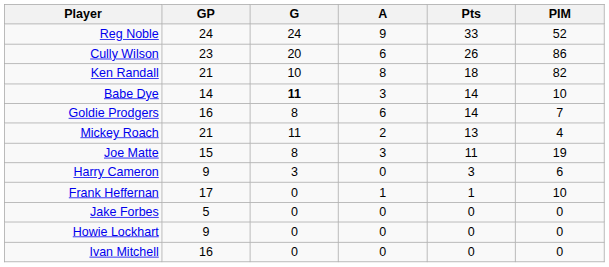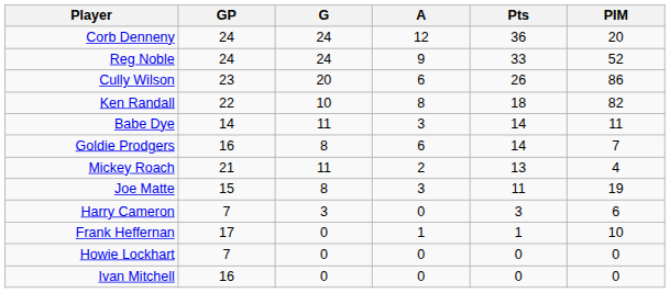 <table class="wikitable sortable">
 <tr ALIGN="center">
 <th bgcolor="#DDDDFF" width="16%">Player</th>
 <th bgcolor="#DDDDFF" width="9%">GP</th>
 <th bgcolor="#DDDDFF" width="9%">G</th>
 <th bgcolor="#DDDDFF" width="9%">A</th>
 <th bgcolor="#DDDDFF" width="9%">Pts</th>
 <th bgcolor="#DDDDFF" width="9%">PIM</th>
+</tr>
+<tr align="center">
+<td align="right"><a href='#'>Corb Denneny</a></td>
+<td>24</td>
+<td>24</td>
+<td>12</td>
+<td>36</td>
+<td>20</td>
 </tr>
 <tr align="center">
 <td align="right"><a href='#'>Reg Noble</a></td>
 <td>24</td>
 <td>24</td>
 <td>9</td>
 <td>33</td>
 <td>52</td>
 </tr>
 <tr align="center">
 <td align="right"><a href='#'>Cully Wilson</a></td>
 <td>23</td>
 <td>20</td>
 <td>6</td>
 <td>26</td>
 <td>86</td>
 </tr>
 <tr align="center">
 <td align="right"><a href='#'>Ken Randall</a></td>
-<td>21</td>
+<td>22</td>
 <td>10</td>
 <td>8</td>
 <td>18</td>
 <td>82</td>
 </tr>
 <tr align="center">
 <td align="right"><a href='#'>Babe Dye</a></td>
 <td>14</td>
-<td><strong>11</strong></td>
+<td>11</td>
 <td>3</td>
 <td>14</td>
-<td>10</td>
+<td>11</td>
 </tr>
 <tr align="center">
 <td align="right"><a href='#'>Goldie Prodgers</a></td>
 <td>16</td>
 <td>8</td>
 <td>6</td>
 <td>14</td>
 <td>7</td>
 </tr>
 <tr align="center">
 <td align="right"><a href='#'>Mickey Roach</a></td>
 <td>21</td>
 <td>11</td>
 <td>2</td>
 <td>13</td>
 <td>4</td>
 </tr>
 <tr align="center">
 <td align="right"><a href='#'>Joe Matte</a></td>
 <td>15</td>
 <td>8</td>
 <td>3</td>
 <td>11</td>
 <td>19</td>
 </tr>
 <tr align="center">
 <td align="right"><a href='#'>Harry Cameron</a></td>
-<td>9</td>
+<td>7</td>
 <td>3</td>
 <td>0</td>
 <td>3</td>
 <td>6</td>
 </tr>
 <tr align="center">
 <td align="right"><a href='#'>Frank Heffernan</a></td>
 <td>17</td>
 <td>0</td>
 <td>1</td>
 <td>1</td>
 <td>10</td>
 </tr>
 <tr align="center">
-<td align="right"><a href='#'>Jake Forbes</a></td>
-<td>5</td>
-<td>0</td>
-<td>0</td>
-<td>0</td>
-<td>0</td>
-</tr>
-<tr align="center">
 <td align="right"><a href='#'>Howie Lockhart</a></td>
-<td>9</td>
+<td>7</td>
 <td>0</td>
 <td>0</td>
 <td>0</td>
 <td>0</td>
 </tr>
 <tr align="center">
 <td align="right"><a href='#'>Ivan Mitchell</a></td>
 <td>16</td>
 <td>0</td>
 <td>0</td>
 <td>0</td>
 <td>0</td>
 </tr>
 </table>
